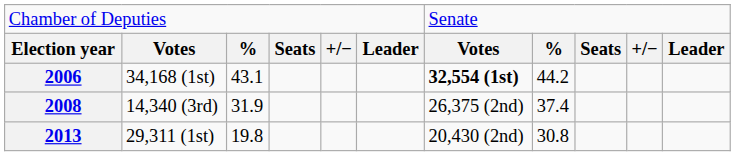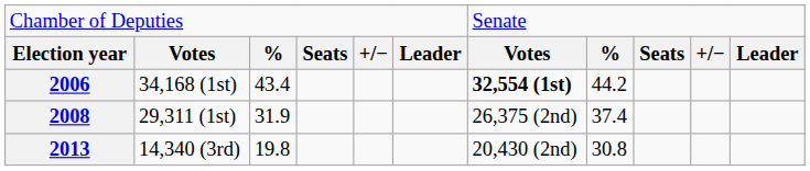 <table class=wikitable style="width:50%; border:1px #AAAAFF solid">
 <tr>
 <td colspan=6><a href='#'>Chamber of Deputies</a></td>
 <td colspan=6><a href='#'>Senate</a></td>
 </tr>
 <tr>
 <th>Election year</th>
 <th>Votes</th>
 <th>%</th>
 <th>Seats</th>
 <th>+/−</th>
 <th>Leader</th>
 <th>Votes</th>
 <th>%</th>
 <th>Seats</th>
 <th>+/−</th>
 <th>Leader</th>
 </tr>
 <tr>
 <th><a href='#'>2006</a></th>
 <td>34,168 (1st)</td>
-<td>43.1</td>
+<td>43.4</td>
 <td></td>
 <td></td>
 <td></td>
 <td><strong>32,554 (1st)</strong></td>
 <td>44.2</td>
 <td></td>
 <td></td>
 <td></td>
 </tr>
 <tr>
 <th><a href='#'>2008</a></th>
-<td>14,340 (3rd)</td>
+<td>29,311 (1st)</td>
 <td>31.9</td>
 <td></td>
 <td></td>
 <td></td>
 <td>26,375 (2nd)</td>
 <td>37.4</td>
 <td></td>
 <td></td>
 <td></td>
 </tr>
 <tr>
 <th><a href='#'>2013</a></th>
-<td>29,311 (1st)</td>
+<td>14,340 (3rd)</td>
 <td>19.8</td>
 <td></td>
 <td></td>
 <td></td>
 <td>20,430 (2nd)</td>
 <td>30.8</td>
 <td></td>
 <td></td>
 <td></td>
 </tr>
 </table>
